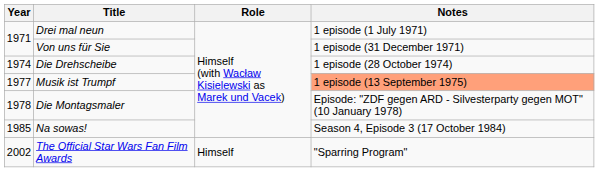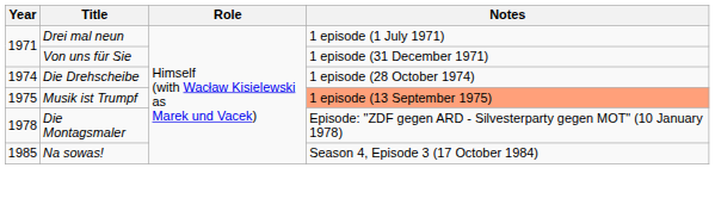 <table class="wikitable sortable">
 <tr>
 <th>Year</th>
 <th>Title</th>
 <th>Role</th>
 <th class="unsortable">Notes</th>
 </tr>
 <tr>
 <td rowspan="2">1971</td>
 <td><em>Drei mal neun</em></td>
 <td rowspan="6">Himself<br>(with <a href='#'>Wacław Kisielewski</a> as<br><a href='#'>Marek und Vacek</a>)</td>
 <td>1 episode (1 July 1971)</td>
 </tr>
 <tr>
 <td><em>Von uns für Sie</em></td>
 <td>1 episode (31 December 1971)</td>
 </tr>
 <tr>
 <td>1974</td>
 <td><em>Die Drehscheibe</em></td>
 <td>1 episode (28 October 1974)</td>
 </tr>
 <tr>
-<td>1977</td>
+<td>1975</td>
 <td><em>Musik ist Trumpf</em></td>
 <td style="background: lightsalmon;">1 episode (13 September 1975)</td>
 </tr>
 <tr>
 <td>1978</td>
 <td><em>Die Montagsmaler</em></td>
 <td>Episode: "ZDF gegen ARD - Silvesterparty gegen MOT" (10 January 1978)</td>
 </tr>
 <tr>
 <td>1985</td>
 <td><em>Na sowas!</em></td>
 <td>Season 4, Episode 3 (17 October 1984)</td>
 </tr>
-<tr>
-<td>2002</td>
-<td><em><a href='#'>The Official Star Wars Fan Film Awards</a></em></td>
-<td>Himself</td>
-<td>"Sparring Program"</td>
-</tr>
 </table>
